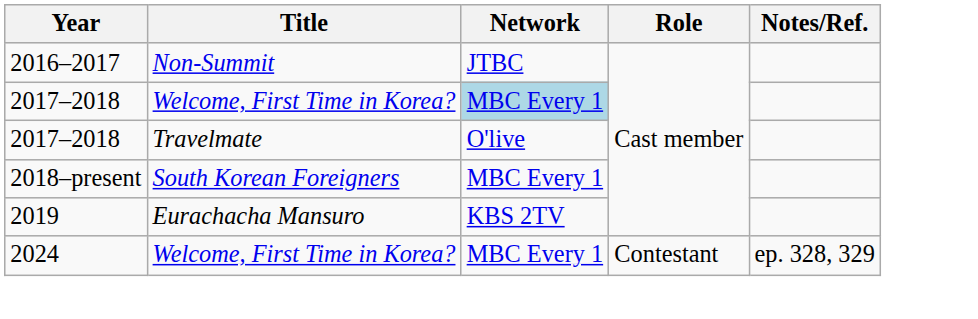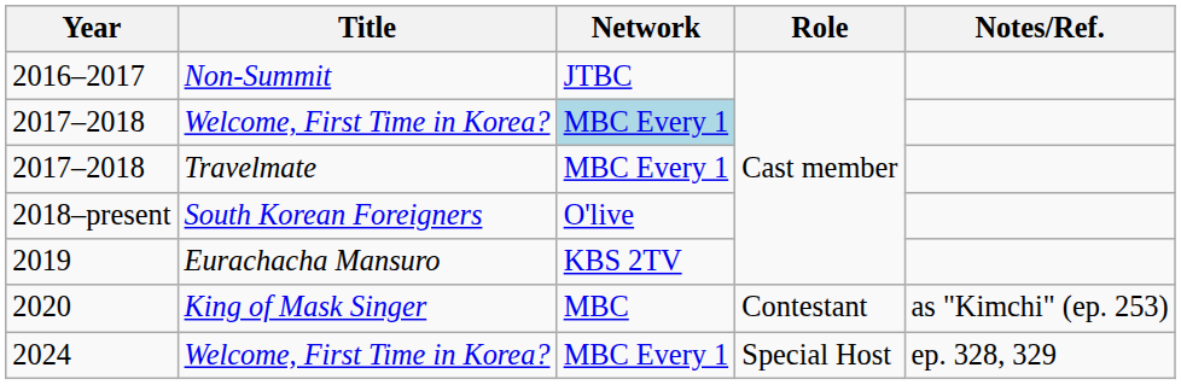 <table class="wikitable sortable">
 <tr>
 <th>Year</th>
 <th>Title</th>
 <th>Network</th>
 <th>Role</th>
 <th>Notes/Ref.</th>
 </tr>
 <tr>
 <td>2016–2017</td>
 <td><em><a href='#'>Non-Summit</a></em></td>
 <td><a href='#'>JTBC</a></td>
 <td rowspan=5>Cast member</td>
 <td></td>
 </tr>
 <tr>
 <td>2017–2018</td>
 <td><em><a href='#'>Welcome, First Time in Korea?</a></em></td>
 <td style="background: lightblue;"><a href='#'>MBC Every 1</a></td>
 <td></td>
 </tr>
 <tr>
 <td>2017–2018</td>
 <td><em>Travelmate</em></td>
-<td><a href='#'>O'live</a></td>
+<td><a href='#'>MBC Every 1</a></td>
 <td></td>
 </tr>
 <tr>
 <td>2018–present</td>
 <td><em><a href='#'>South Korean Foreigners</a></em></td>
-<td><a href='#'>MBC Every 1</a></td>
+<td><a href='#'>O'live</a></td>
 <td></td>
 </tr>
 <tr>
 <td>2019</td>
 <td><em>Eurachacha Mansuro</em></td>
 <td><a href='#'>KBS 2TV</a></td>
 <td></td>
 </tr>
 <tr>
+<td>2020</td>
+<td><em><a href='#'>King of Mask Singer</a></em></td>
+<td><a href='#'>MBC</a></td>
+<td>Contestant</td>
+<td>as "Kimchi" (ep. 253)</td>
+</tr>
+<tr>
 <td>2024</td>
 <td><em><a href='#'>Welcome, First Time in Korea?</a></em></td>
 <td><a href='#'>MBC Every 1</a></td>
-<td>Contestant</td>
+<td>Special Host</td>
 <td>ep. 328, 329</td>
 </tr>
 </table>
